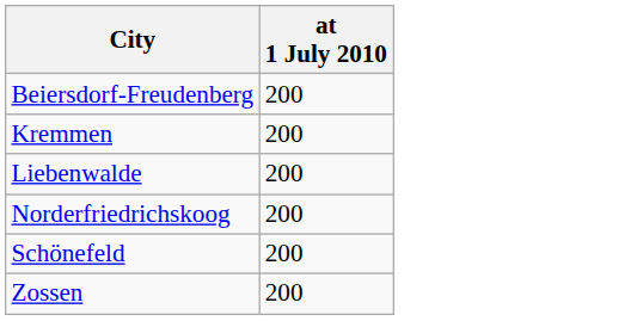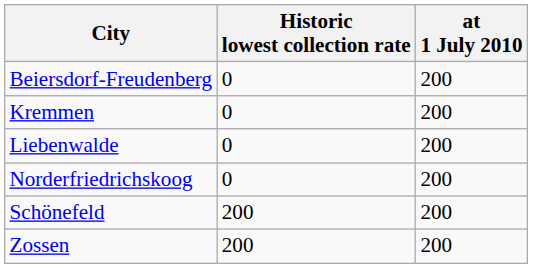 <table class="wikitable sortable">
 <tr>
 <th>City</th>
+<th>Historic<br>lowest collection rate</th>
 <th>at<br>1 July 2010</th>
 </tr>
 <tr>
 <td><a href='#'>Beiersdorf-Freudenberg</a></td>
+<td>0</td>
 <td>200</td>
 </tr>
 <tr>
 <td><a href='#'>Kremmen</a></td>
+<td>0</td>
 <td>200</td>
 </tr>
 <tr>
 <td><a href='#'>Liebenwalde</a></td>
+<td>0</td>
 <td>200</td>
 </tr>
 <tr>
 <td><a href='#'>Norderfriedrichskoog</a></td>
+<td>0</td>
 <td>200</td>
 </tr>
 <tr>
 <td><a href='#'>Schönefeld</a></td>
 <td>200</td>
+<td>200</td>
 </tr>
 <tr>
 <td><a href='#'>Zossen</a></td>
 <td>200</td>
+<td>200</td>
 </tr>
 </table>
